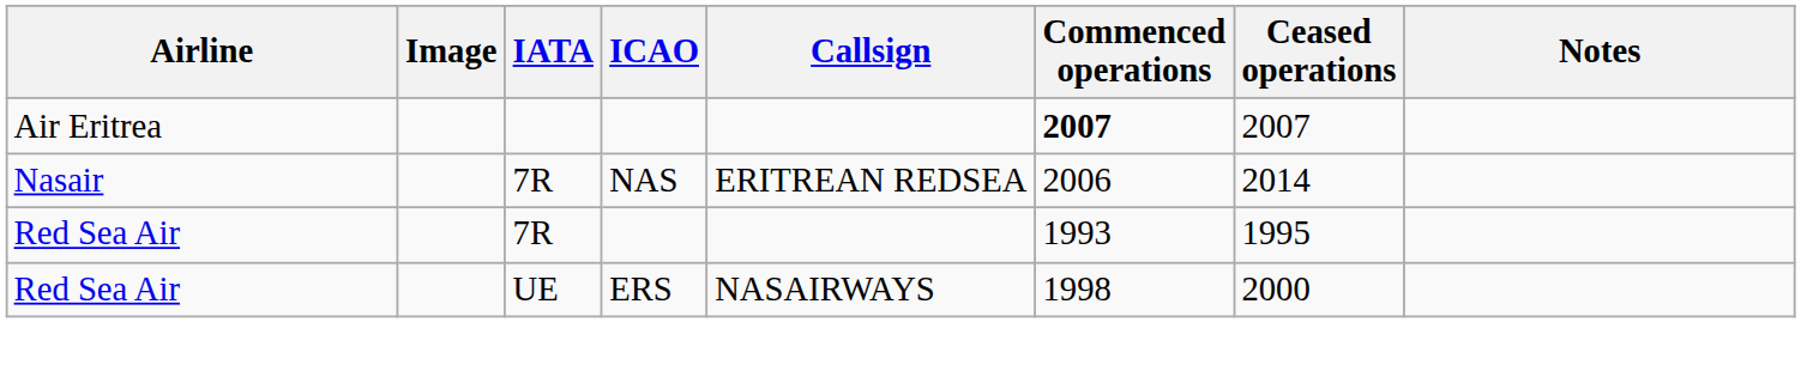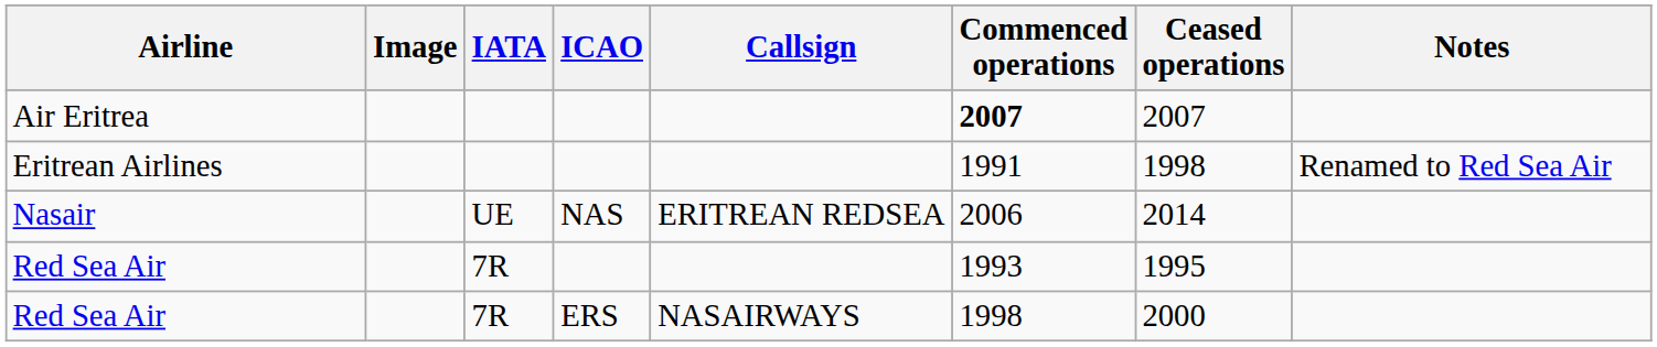 <table class="wikitable sortable" style="border-collapse:collapse; margin:auto;" border="1" cellpadding="3">
 <tr valign="middle">
 <th style="width:175px;">Airline</th>
 <th>Image</th>
 <th><a href='#'>IATA</a></th>
 <th><a href='#'>ICAO</a></th>
 <th><a href='#'>Callsign</a></th>
 <th>Commenced<br>operations</th>
 <th>Ceased<br>operations</th>
 <th style="width:175px;">Notes</th>
 </tr>
 <tr>
 <td>Air Eritrea</td>
 <td></td>
 <td></td>
 <td></td>
 <td></td>
 <td><strong>2007</strong></td>
 <td>2007</td>
 <td></td>
 </tr>
 <tr>
+<td>Eritrean Airlines</td>
+<td></td>
+<td></td>
+<td></td>
+<td></td>
+<td>1991</td>
+<td>1998</td>
+<td>Renamed to <a href='#'>Red Sea Air</a></td>
+</tr>
+<tr>
 <td><a href='#'>Nasair</a></td>
 <td></td>
-<td>7R</td>
+<td>UE</td>
 <td>NAS</td>
 <td>ERITREAN REDSEA</td>
 <td>2006</td>
 <td>2014</td>
 <td></td>
 </tr>
 <tr>
 <td><a href='#'>Red Sea Air</a></td>
 <td></td>
 <td>7R</td>
 <td></td>
 <td></td>
 <td>1993</td>
 <td>1995</td>
 <td></td>
 </tr>
 <tr>
 <td><a href='#'>Red Sea Air</a></td>
 <td></td>
-<td>UE</td>
+<td>7R</td>
 <td>ERS</td>
 <td>NASAIRWAYS</td>
 <td>1998</td>
 <td>2000</td>
 <td></td>
 </tr>
 </table>
